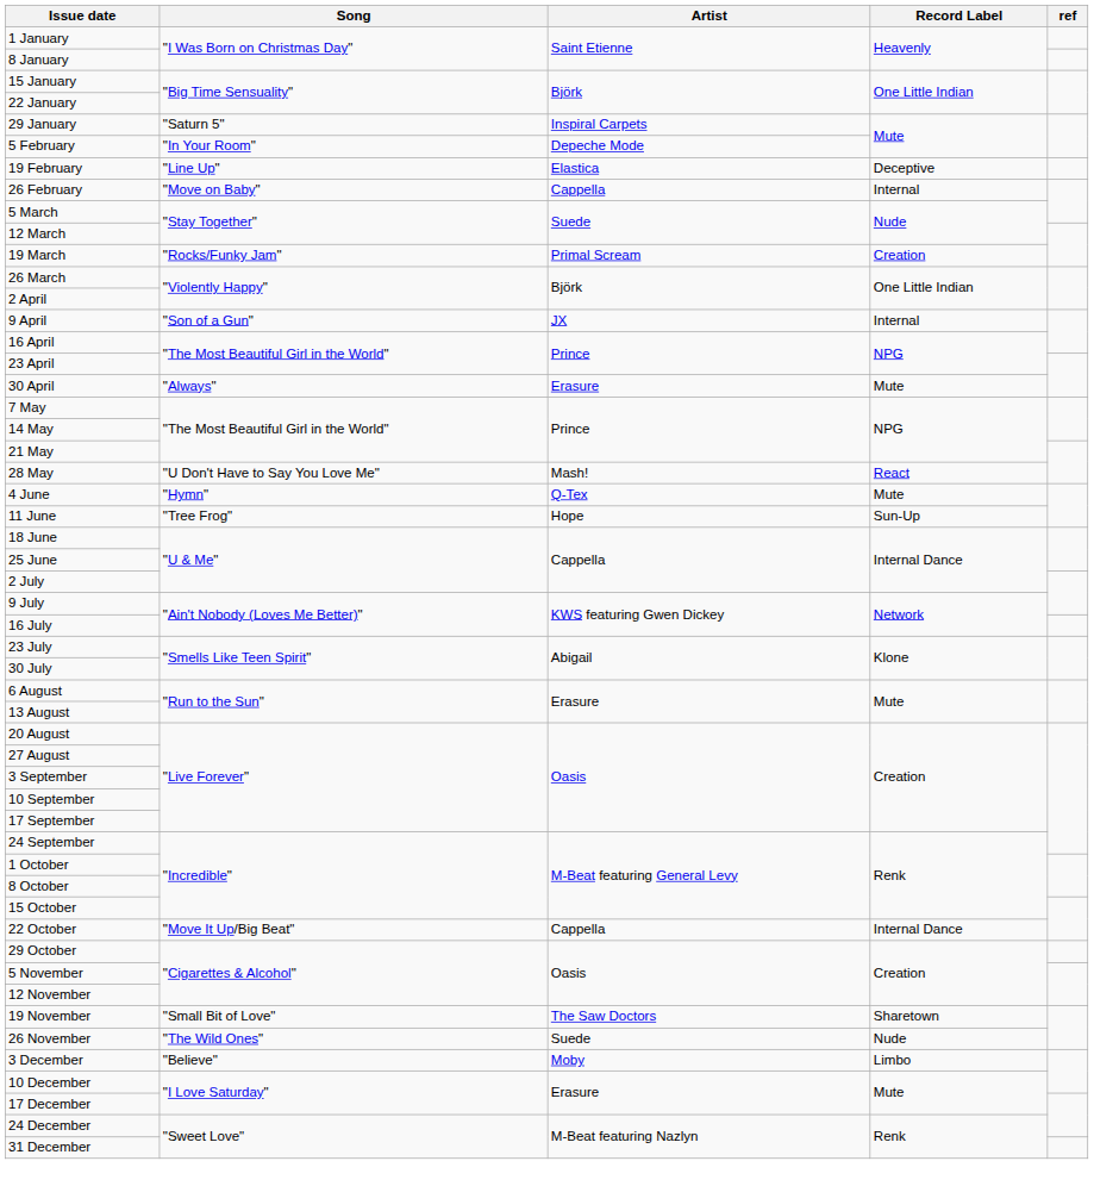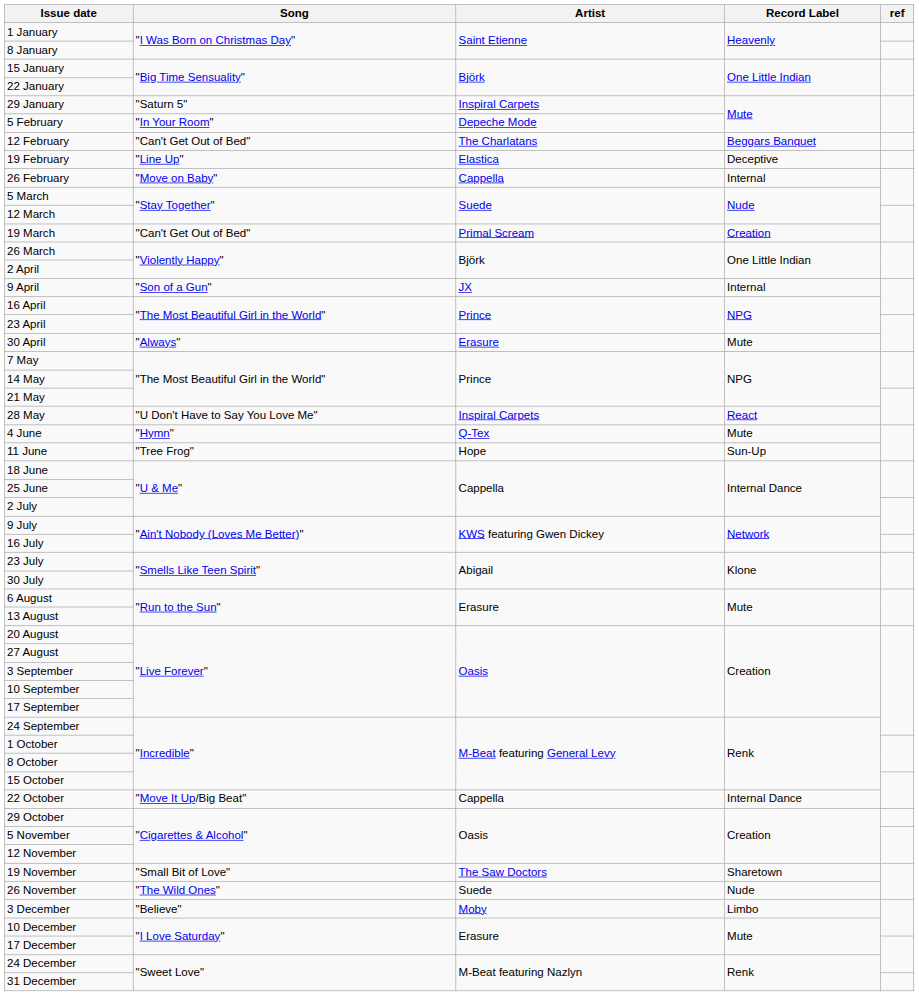 <table width="100%" class=wikitable>
 <tr>
 <th>Issue date</th>
 <th>Song</th>
 <th>Artist</th>
 <th>Record Label</th>
 <th>ref</th>
 </tr>
 <tr>
 <td>1 January</td>
 <td rowspan=2>"<a href='#'>I Was Born on Christmas Day</a>"</td>
 <td rowspan=2><a href='#'>Saint Etienne</a></td>
 <td rowspan=2><a href='#'>Heavenly</a></td>
 </tr>
 <tr>
 <td>8 January</td>
 <td></td>
 </tr>
 <tr>
 <td>15 January</td>
 <td rowspan=2>"<a href='#'>Big Time Sensuality</a>"</td>
 <td rowspan=2><a href='#'>Björk</a></td>
 <td rowspan=2><a href='#'>One Little Indian</a></td>
 <td rowspan=2></td>
 </tr>
 <tr>
 <td>22 January</td>
 </tr>
 <tr>
 <td>29 January</td>
 <td>"Saturn 5"</td>
 <td><a href='#'>Inspiral Carpets</a></td>
 <td rowspan=2><a href='#'>Mute</a></td>
 <td rowspan=2></td>
 </tr>
 <tr>
 <td>5 February</td>
 <td>"<a href='#'>In Your Room</a>"</td>
 <td><a href='#'>Depeche Mode</a></td>
 </tr>
 <tr>
+<td>12 February</td>
+<td>"Can't Get Out of Bed"</td>
+<td><a href='#'>The Charlatans</a></td>
+<td><a href='#'>Beggars Banquet</a></td>
+<td></td>
+</tr>
+<tr>
 <td>19 February</td>
 <td>"<a href='#'>Line Up</a>"</td>
 <td><a href='#'>Elastica</a></td>
 <td>Deceptive</td>
 <td></td>
 </tr>
 <tr>
 <td>26 February</td>
 <td>"<a href='#'>Move on Baby</a>"</td>
 <td><a href='#'>Cappella</a></td>
 <td>Internal</td>
 <td rowspan=2></td>
 </tr>
 <tr>
 <td>5 March</td>
 <td rowspan=2>"<a href='#'>Stay Together</a>"</td>
 <td rowspan=2><a href='#'>Suede</a></td>
 <td rowspan=2><a href='#'>Nude</a></td>
 </tr>
 <tr>
 <td>12 March</td>
 <td rowspan=2></td>
 </tr>
 <tr>
 <td>19 March</td>
-<td>"<a href='#'>Rocks/Funky Jam</a>"</td>
+<td>"Can't Get Out of Bed"</td>
 <td><a href='#'>Primal Scream</a></td>
 <td><a href='#'>Creation</a></td>
 </tr>
 <tr>
 <td>26 March</td>
 <td rowspan=2>"<a href='#'>Violently Happy</a>"</td>
 <td rowspan=2>Björk</td>
 <td rowspan=2>One Little Indian</td>
 <td rowspan=2></td>
 </tr>
 <tr>
 <td>2 April</td>
 </tr>
 <tr>
 <td>9 April</td>
 <td>"<a href='#'>Son of a Gun</a>"</td>
 <td><a href='#'>JX</a></td>
 <td>Internal</td>
 <td rowspan=2></td>
 </tr>
 <tr>
 <td>16 April</td>
 <td rowspan=2>"<a href='#'>The Most Beautiful Girl in the World</a>"</td>
 <td rowspan=2><a href='#'>Prince</a></td>
 <td rowspan=2><a href='#'>NPG</a></td>
 </tr>
 <tr>
 <td>23 April</td>
 <td rowspan=2></td>
 </tr>
 <tr>
 <td>30 April</td>
 <td>"<a href='#'>Always</a>"</td>
 <td><a href='#'>Erasure</a></td>
 <td>Mute</td>
 </tr>
 <tr>
 <td>7 May</td>
 <td rowspan=3>"The Most Beautiful Girl in the World"</td>
 <td rowspan=3>Prince</td>
 <td rowspan=3>NPG</td>
 <td rowspan=2></td>
 </tr>
 <tr>
 <td>14 May</td>
 </tr>
 <tr>
 <td>21 May</td>
 <td rowspan=2></td>
 </tr>
 <tr>
 <td>28 May</td>
 <td>"U Don't Have to Say You Love Me"</td>
-<td>Mash!</td>
+<td><a href='#'>Inspiral Carpets</a></td>
 <td><a href='#'>React</a></td>
 </tr>
 <tr>
 <td>4 June</td>
 <td>"<a href='#'>Hymn</a>"</td>
 <td><a href='#'>Q-Tex</a></td>
 <td>Mute</td>
 <td rowspan=2></td>
 </tr>
 <tr>
 <td>11 June</td>
 <td>"Tree Frog"</td>
 <td>Hope</td>
 <td>Sun-Up</td>
 </tr>
 <tr>
 <td>18 June</td>
 <td rowspan=3>"<a href='#'>U & Me</a>"</td>
 <td rowspan=3>Cappella</td>
 <td rowspan=3>Internal Dance</td>
 </tr>
 <tr>
 <td>25 June</td>
 </tr>
 <tr>
 <td>2 July</td>
 <td rowspan=2></td>
 </tr>
 <tr>
 <td>9 July</td>
 <td rowspan=2>"<a href='#'>Ain't Nobody (Loves Me Better)</a>"</td>
 <td rowspan=2><a href='#'>KWS</a> featuring Gwen Dickey</td>
 <td rowspan=2><a href='#'>Network</a></td>
 </tr>
 <tr>
 <td>16 July</td>
 <td></td>
 </tr>
 <tr>
 <td>23 July</td>
 <td rowspan=2>"<a href='#'>Smells Like Teen Spirit</a>"</td>
 <td rowspan=2>Abigail</td>
 <td rowspan=2>Klone</td>
 <td rowspan=2></td>
 </tr>
 <tr>
 <td>30 July</td>
 </tr>
 <tr>
 <td>6 August</td>
 <td rowspan=2>"<a href='#'>Run to the Sun</a>"</td>
 <td rowspan=2>Erasure</td>
 <td rowspan=2>Mute</td>
 <td rowspan=2></td>
 </tr>
 <tr>
 <td>13 August</td>
 </tr>
 <tr>
 <td>20 August</td>
 <td rowspan="5">"<a href='#'>Live Forever</a>"</td>
 <td rowspan="5"><a href='#'>Oasis</a></td>
 <td rowspan="5">Creation</td>
 </tr>
 <tr>
 <td>27 August</td>
 </tr>
 <tr>
 <td>3 September</td>
 </tr>
 <tr>
 <td>10 September</td>
 </tr>
 <tr>
 <td>17 September</td>
 </tr>
 <tr>
 <td>24 September</td>
 <td rowspan=4>"<a href='#'>Incredible</a>"</td>
 <td rowspan=4><a href='#'>M-Beat</a> featuring <a href='#'>General Levy</a></td>
 <td rowspan=4>Renk</td>
 </tr>
 <tr>
 <td>1 October</td>
 <td rowspan=2></td>
 </tr>
 <tr>
 <td>8 October</td>
 </tr>
 <tr>
 <td>15 October</td>
 <td rowspan=2></td>
 </tr>
 <tr>
 <td>22 October</td>
 <td>"<a href='#'>Move It Up</a>/Big Beat"</td>
 <td>Cappella</td>
 <td>Internal Dance</td>
 </tr>
 <tr>
 <td>29 October</td>
 <td rowspan=3>"<a href='#'>Cigarettes & Alcohol</a>"</td>
 <td rowspan=3>Oasis</td>
 <td rowspan=3>Creation</td>
 <td></td>
 </tr>
 <tr>
 <td>5 November</td>
 <td rowspan=2></td>
 </tr>
 <tr>
 <td>12 November</td>
 </tr>
 <tr>
 <td>19 November</td>
 <td>"Small Bit of Love"</td>
 <td><a href='#'>The Saw Doctors</a></td>
 <td>Sharetown</td>
 <td rowspan=2></td>
 </tr>
 <tr>
 <td>26 November</td>
 <td>"<a href='#'>The Wild Ones</a>"</td>
 <td>Suede</td>
 <td>Nude</td>
 </tr>
 <tr>
 <td>3 December</td>
 <td>"Believe"</td>
 <td><a href='#'>Moby</a></td>
 <td>Limbo</td>
 <td rowspan=2></td>
 </tr>
 <tr>
 <td>10 December</td>
 <td rowspan=2>"<a href='#'>I Love Saturday</a>"</td>
 <td rowspan=2>Erasure</td>
 <td rowspan=2>Mute</td>
 </tr>
 <tr>
 <td>17 December</td>
 <td rowspan=2></td>
 </tr>
 <tr>
 <td>24 December</td>
 <td rowspan=2>"Sweet Love"</td>
 <td rowspan=2>M-Beat featuring Nazlyn</td>
 <td rowspan=2>Renk</td>
 </tr>
 <tr>
 <td>31 December</td>
 </tr>
 </table>
